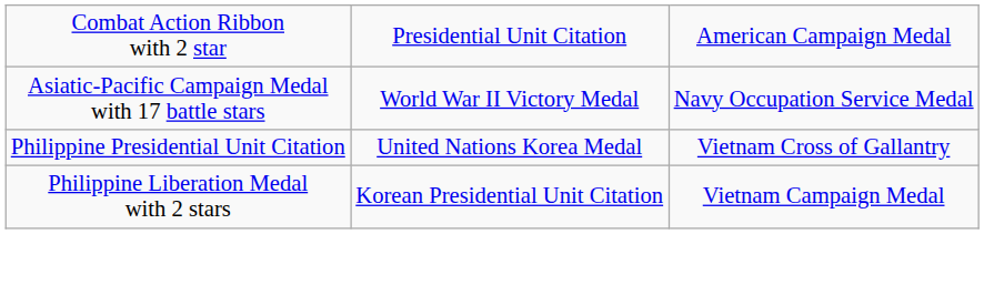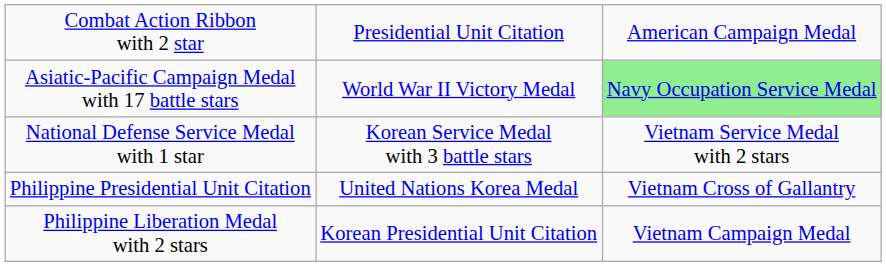 <table class="wikitable" style="margin:1em auto; text-align:center;">
 <tr>
 <td><a href='#'>Combat Action Ribbon</a> <br>with 2 <a href='#'>star</a></td>
 <td><a href='#'>Presidential Unit Citation</a></td>
 <td><a href='#'>American Campaign Medal</a></td>
 </tr>
 <tr>
 <td><a href='#'>Asiatic-Pacific Campaign Medal</a> <br>with 17 <a href='#'>battle stars</a></td>
 <td><a href='#'>World War II Victory Medal</a></td>
-<td><a href='#'>Navy Occupation Service Medal</a></td>
+<td style="background: lightgreen;"><a href='#'>Navy Occupation Service Medal</a></td>
+</tr>
+<tr>
+<td><a href='#'>National Defense Service Medal</a> <br>with 1 star</td>
+<td><a href='#'>Korean Service Medal</a> <br>with 3 <a href='#'>battle stars</a></td>
+<td><a href='#'>Vietnam Service Medal</a><br> with 2 stars</td>
 </tr>
 <tr>
 <td><a href='#'>Philippine Presidential Unit Citation</a></td>
 <td><a href='#'>United Nations Korea Medal</a></td>
 <td><a href='#'>Vietnam Cross of Gallantry</a></td>
 </tr>
 <tr>
 <td><a href='#'>Philippine Liberation Medal</a> <br>with 2 stars</td>
 <td><a href='#'>Korean Presidential Unit Citation</a></td>
 <td><a href='#'>Vietnam Campaign Medal</a></td>
 </tr>
 </table>
